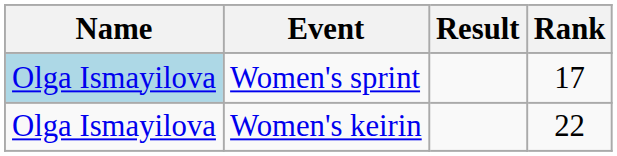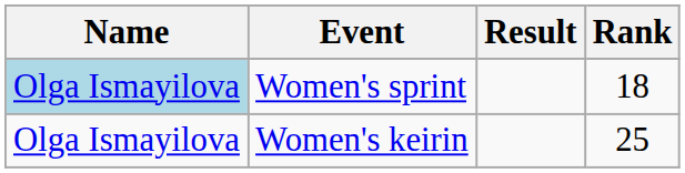 <table class="wikitable sortable">
 <tr>
 <th>Name</th>
 <th>Event</th>
 <th>Result</th>
 <th>Rank</th>
 </tr>
 <tr>
 <td style="background: lightblue;"><a href='#'>Olga Ismayilova</a></td>
 <td><a href='#'>Women's sprint</a></td>
 <td></td>
-<td align=center>17</td>
+<td align=center>18</td>
 </tr>
 <tr>
 <td><a href='#'>Olga Ismayilova</a></td>
 <td><a href='#'>Women's keirin</a></td>
 <td></td>
-<td align=center>22</td>
+<td align=center>25</td>
 </tr>
 </table>
